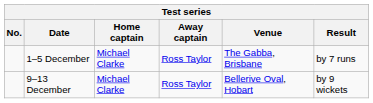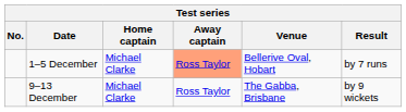 <table class="wikitable">
 <tr>
 <th colspan="6">Test series</th>
 </tr>
 <tr>
 <th>No.</th>
 <th>Date</th>
 <th>Home captain</th>
 <th>Away captain</th>
 <th>Venue</th>
 <th>Result</th>
 </tr>
 <tr>
 <td></td>
 <td>1–5 December</td>
 <td><a href='#'>Michael Clarke</a></td>
-<td><a href='#'>Ross Taylor</a></td>
-<td><a href='#'>The Gabba</a>, <a href='#'>Brisbane</a></td>
+<td style="background: lightsalmon;"><a href='#'>Ross Taylor</a></td>
+<td><a href='#'>Bellerive Oval</a>, <a href='#'>Hobart</a></td>
 <td> by 7 runs</td>
 </tr>
 <tr>
 <td></td>
 <td>9–13 December</td>
 <td><a href='#'>Michael Clarke</a></td>
 <td><a href='#'>Ross Taylor</a></td>
-<td><a href='#'>Bellerive Oval</a>, <a href='#'>Hobart</a></td>
+<td><a href='#'>The Gabba</a>, <a href='#'>Brisbane</a></td>
 <td> by 9 wickets</td>
 </tr>
 </table>
